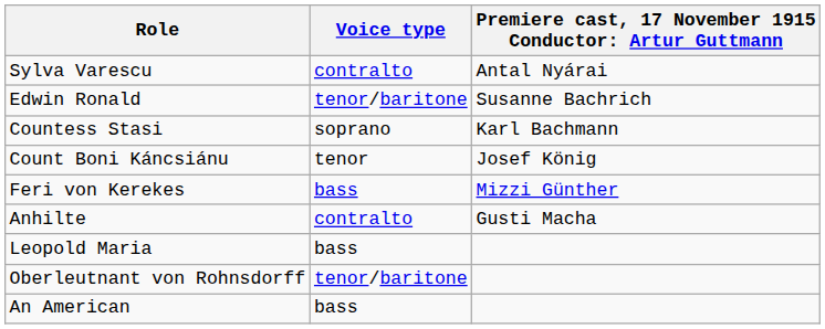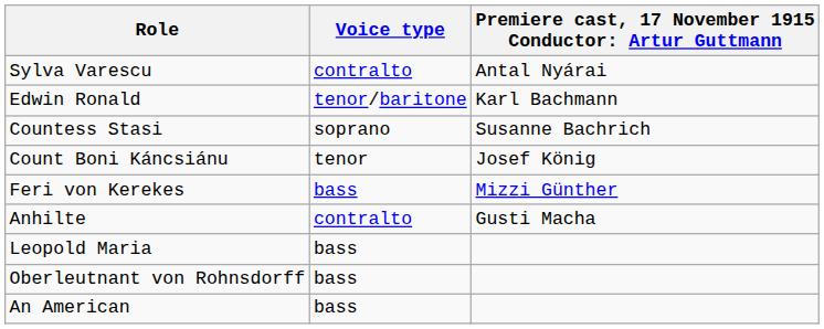 <table class="wikitable">
 <tr>
 <th>Role</th>
 <th><a href='#'>Voice type</a></th>
 <th>Premiere cast, 17 November 1915<br>Conductor: <a href='#'>Artur Guttmann</a></th>
 </tr>
 <tr>
 <td>Sylva Varescu</td>
 <td><a href='#'>contralto</a></td>
 <td>Antal Nyárai</td>
 </tr>
 <tr>
 <td>Edwin Ronald</td>
 <td><a href='#'>tenor</a>/<a href='#'>baritone</a></td>
-<td>Susanne Bachrich</td>
+<td>Karl Bachmann</td>
 </tr>
 <tr>
 <td>Countess Stasi</td>
 <td>soprano</td>
-<td>Karl Bachmann</td>
+<td>Susanne Bachrich</td>
 </tr>
 <tr>
 <td>Count Boni Káncsiánu</td>
 <td>tenor</td>
 <td>Josef König</td>
 </tr>
 <tr>
 <td>Feri von Kerekes</td>
 <td><a href='#'>bass</a></td>
 <td><a href='#'>Mizzi Günther</a></td>
 </tr>
 <tr>
 <td>Anhilte</td>
 <td><a href='#'>contralto</a></td>
 <td>Gusti Macha</td>
 </tr>
 <tr>
 <td>Leopold Maria</td>
 <td>bass</td>
 <td></td>
 </tr>
 <tr>
 <td>Oberleutnant von Rohnsdorff</td>
-<td><a href='#'>tenor</a>/<a href='#'>baritone</a></td>
+<td>bass</td>
 <td></td>
 </tr>
 <tr>
 <td>An American</td>
 <td>bass</td>
 <td></td>
 </tr>
 </table>
